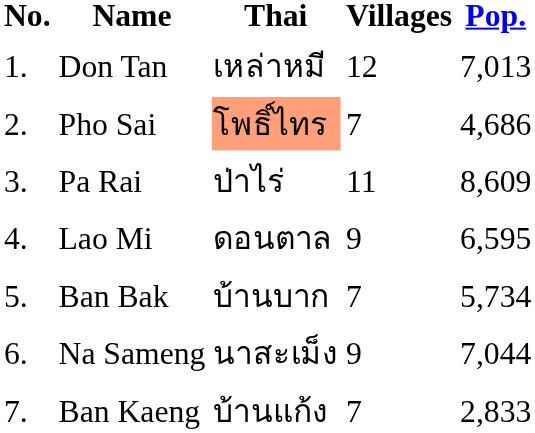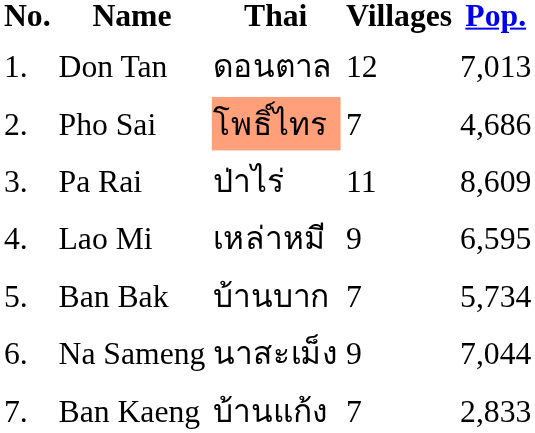 <table>
 <tr>
 <th>No.</th>
 <th>Name</th>
 <th>Thai</th>
 <th>Villages</th>
 <th><a href='#'>Pop.</a></th>
 </tr>
 <tr>
 <td>1.</td>
 <td>Don Tan</td>
-<td>เหล่าหมี</td>
+<td>ดอนตาล</td>
 <td>12</td>
 <td>7,013</td>
 </tr>
 <tr>
 <td>2.</td>
 <td>Pho Sai</td>
 <td style="background: lightsalmon;">โพธิ์ไทร</td>
 <td>7</td>
 <td>4,686</td>
 </tr>
 <tr>
 <td>3.</td>
 <td>Pa Rai</td>
 <td>ป่าไร่</td>
 <td>11</td>
 <td>8,609</td>
 </tr>
 <tr>
 <td>4.</td>
 <td>Lao Mi</td>
-<td>ดอนตาล</td>
+<td>เหล่าหมี</td>
 <td>9</td>
 <td>6,595</td>
 </tr>
 <tr>
 <td>5.</td>
 <td>Ban Bak</td>
 <td>บ้านบาก</td>
 <td>7</td>
 <td>5,734</td>
 </tr>
 <tr>
 <td>6.</td>
 <td>Na Sameng</td>
 <td>นาสะเม็ง</td>
 <td>9</td>
 <td>7,044</td>
 </tr>
 <tr>
 <td>7.</td>
 <td>Ban Kaeng</td>
 <td>บ้านแก้ง</td>
 <td>7</td>
 <td>2,833</td>
 </tr>
 </table>
